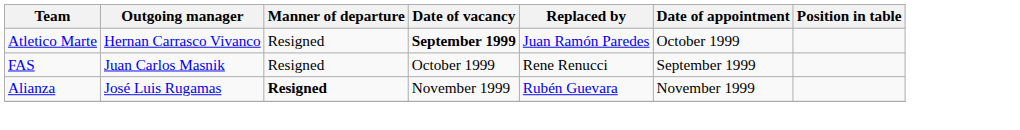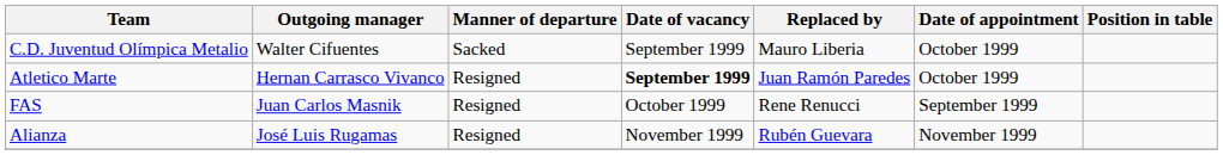 <table class="wikitable">
 <tr>
 <th>Team</th>
 <th>Outgoing manager</th>
 <th>Manner of departure</th>
 <th>Date of vacancy</th>
 <th>Replaced by</th>
 <th>Date of appointment</th>
 <th>Position in table</th>
+</tr>
+<tr>
+<td><a href='#'>C.D. Juventud Olímpica Metalio</a></td>
+<td> Walter Cifuentes</td>
+<td>Sacked</td>
+<td>September 1999</td>
+<td> Mauro Liberia</td>
+<td>October 1999</td>
+<td></td>
 </tr>
 <tr>
 <td><a href='#'>Atletico Marte</a></td>
 <td> <a href='#'>Hernan Carrasco Vivanco</a></td>
 <td>Resigned</td>
 <td><strong>September 1999</strong></td>
 <td> <a href='#'>Juan Ramón Paredes</a></td>
 <td>October 1999</td>
 <td></td>
 </tr>
 <tr>
 <td><a href='#'>FAS</a></td>
 <td> <a href='#'>Juan Carlos Masnik</a></td>
 <td>Resigned</td>
 <td>October 1999</td>
 <td> Rene Renucci</td>
 <td>September 1999</td>
 <td></td>
 </tr>
 <tr>
 <td><a href='#'>Alianza</a></td>
 <td> <a href='#'>José Luis Rugamas</a></td>
-<td><strong>Resigned</strong></td>
+<td>Resigned</td>
 <td>November 1999</td>
 <td> <a href='#'>Rubén Guevara</a></td>
 <td>November 1999</td>
 <td></td>
 </tr>
 <tr>
 </tr>
 </table>
